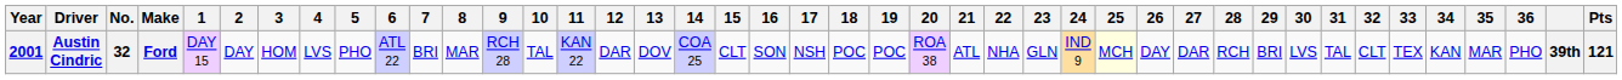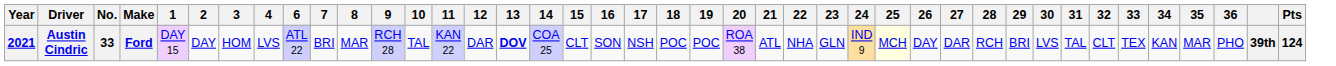 <table class="wikitable" style="text-align:center; font-size:75%">
 <tr>
 <th>Year</th>
 <th>Driver</th>
 <th>No.</th>
 <th>Make</th>
 <th>1</th>
 <th>2</th>
 <th>3</th>
 <th>4</th>
-<th>5</th>
 <th>6</th>
 <th>7</th>
 <th>8</th>
 <th>9</th>
 <th>10</th>
 <th>11</th>
 <th>12</th>
 <th>13</th>
 <th>14</th>
 <th>15</th>
 <th>16</th>
 <th>17</th>
 <th>18</th>
 <th>19</th>
 <th>20</th>
 <th>21</th>
 <th>22</th>
 <th>23</th>
 <th>24</th>
 <th>25</th>
 <th>26</th>
 <th>27</th>
 <th>28</th>
 <th>29</th>
 <th>30</th>
 <th>31</th>
 <th>32</th>
 <th>33</th>
 <th>34</th>
 <th>35</th>
 <th>36</th>
 <th></th>
 <th>Pts</th>
 </tr>
 <tr>
-<th><a href='#'>2001</a></th>
+<th><a href='#'>2021</a></th>
 <th><a href='#'>Austin Cindric</a></th>
-<th>32</th>
+<th>33</th>
 <th><a href='#'>Ford</a></th>
 <td style="background:#EFCFFF;"><a href='#'>DAY</a><br><small>15</small></td>
 <td><a href='#'>DAY</a></td>
 <td><a href='#'>HOM</a></td>
 <td><a href='#'>LVS</a></td>
-<td><a href='#'>PHO</a></td>
 <td style="background:#CFCFFF;"><a href='#'>ATL</a><br><small>22</small></td>
 <td><a href='#'>BRI</a></td>
 <td><a href='#'>MAR</a></td>
 <td style="background:#CFCFFF;"><a href='#'>RCH</a><br><small>28</small></td>
 <td><a href='#'>TAL</a></td>
 <td style="background:#CFCFFF;"><a href='#'>KAN</a><br><small>22</small></td>
 <td><a href='#'>DAR</a></td>
-<td><a href='#'>DOV</a></td>
+<td><strong><a href='#'>DOV</a></strong></td>
 <td style="background:#CFCFFF;"><a href='#'>COA</a><br><small>25</small></td>
 <td><a href='#'>CLT</a></td>
 <td><a href='#'>SON</a></td>
 <td><a href='#'>NSH</a></td>
 <td><a href='#'>POC</a></td>
 <td><a href='#'>POC</a></td>
 <td style="background:#EFCFFF;"><a href='#'>ROA</a><br><small>38</small></td>
 <td><a href='#'>ATL</a></td>
 <td><a href='#'>NHA</a></td>
 <td><a href='#'>GLN</a></td>
 <td style="background:#FFDF9F;"><a href='#'>IND</a><br><small>9</small></td>
 <td style="background: lightyellow;"><a href='#'>MCH</a></td>
 <td><a href='#'>DAY</a></td>
 <td><a href='#'>DAR</a></td>
 <td><a href='#'>RCH</a></td>
 <td><a href='#'>BRI</a></td>
 <td><a href='#'>LVS</a></td>
 <td><a href='#'>TAL</a></td>
 <td><a href='#'>CLT</a></td>
 <td><a href='#'>TEX</a></td>
 <td><a href='#'>KAN</a></td>
 <td><a href='#'>MAR</a></td>
 <td><a href='#'>PHO</a></td>
 <th>39th</th>
-<th>121</th>
+<th>124</th>
 </tr>
 </table>
